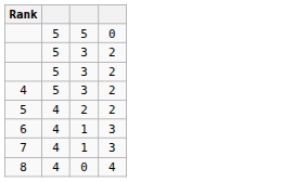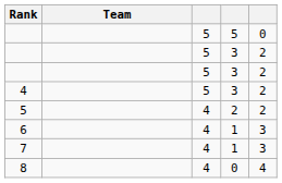 <table class="wikitable" style="text-align: center;">
 <tr>
 <th width=35>Rank</th>
+<th width=160>Team</th>
 <th width=25></th>
 <th width=25></th>
 <th width=25></th>
 </tr>
 <tr>
 <td></td>
+<td align="left"></td>
 <td>5</td>
 <td>5</td>
 <td>0</td>
 </tr>
 <tr>
 <td></td>
+<td align="left"></td>
 <td>5</td>
 <td>3</td>
 <td>2</td>
 </tr>
 <tr>
 <td></td>
+<td align="left"></td>
 <td>5</td>
 <td>3</td>
 <td>2</td>
 </tr>
 <tr>
 <td>4</td>
+<td align="left"></td>
 <td>5</td>
 <td>3</td>
 <td>2</td>
 </tr>
 <tr>
 <td>5</td>
+<td align="left"></td>
 <td>4</td>
 <td>2</td>
 <td>2</td>
 </tr>
 <tr>
 <td>6</td>
+<td align="left"></td>
 <td>4</td>
 <td>1</td>
 <td>3</td>
 </tr>
 <tr>
 <td>7</td>
+<td align="left"></td>
 <td>4</td>
 <td>1</td>
 <td>3</td>
 </tr>
 <tr>
 <td>8</td>
+<td align="left"></td>
 <td>4</td>
 <td>0</td>
 <td>4</td>
 </tr>
 </table>
